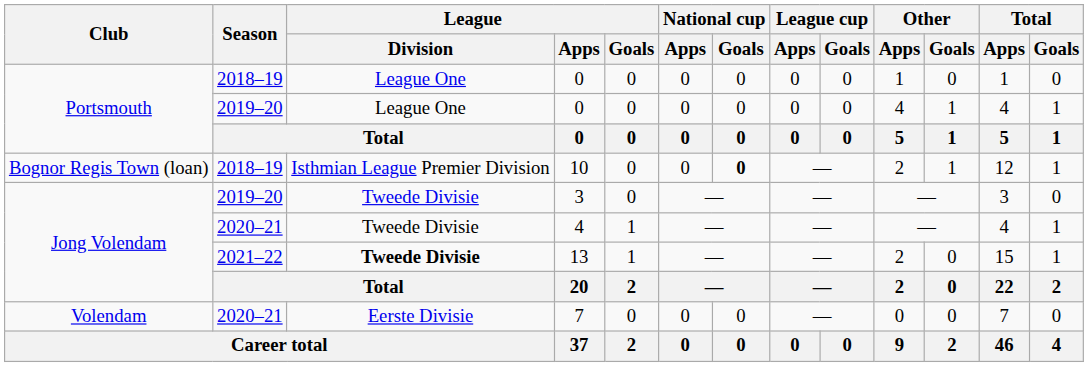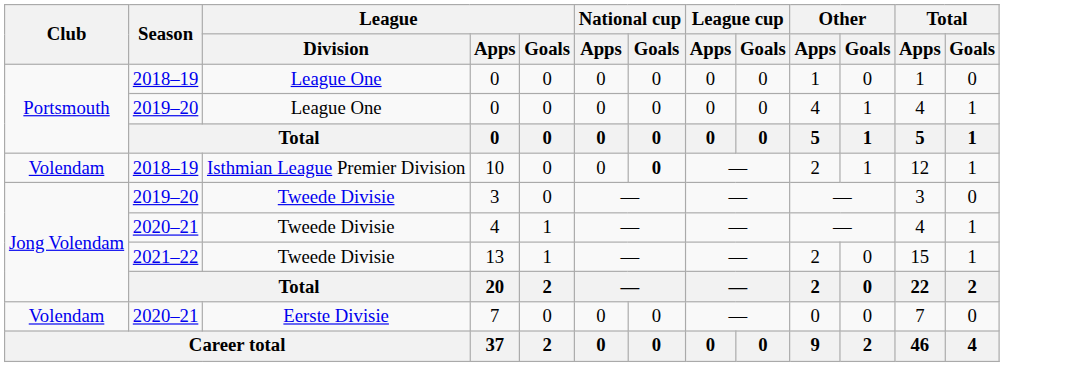 <table class="wikitable" style="text-align: center;">
 <tr>
 <th rowspan="2">Club</th>
 <th rowspan="2">Season</th>
 <th colspan="3">League</th>
 <th colspan="2">National cup</th>
 <th colspan="2">League cup</th>
 <th colspan="2">Other</th>
 <th colspan="2">Total</th>
 </tr>
 <tr>
 <th>Division</th>
 <th>Apps</th>
 <th>Goals</th>
 <th>Apps</th>
 <th>Goals</th>
 <th>Apps</th>
 <th>Goals</th>
 <th>Apps</th>
 <th>Goals</th>
 <th>Apps</th>
 <th>Goals</th>
 </tr>
 <tr>
 <td rowspan="3"><a href='#'>Portsmouth</a></td>
 <td><a href='#'>2018–19</a></td>
 <td><a href='#'>League One</a></td>
 <td>0</td>
 <td>0</td>
 <td>0</td>
 <td>0</td>
 <td>0</td>
 <td>0</td>
 <td>1</td>
 <td>0</td>
 <td>1</td>
 <td>0</td>
 </tr>
 <tr>
 <td><a href='#'>2019–20</a></td>
 <td>League One</td>
 <td>0</td>
 <td>0</td>
 <td>0</td>
 <td>0</td>
 <td>0</td>
 <td>0</td>
 <td>4</td>
 <td>1</td>
 <td>4</td>
 <td>1</td>
 </tr>
 <tr>
 <th colspan="2">Total</th>
 <th>0</th>
 <th>0</th>
 <th>0</th>
 <th>0</th>
 <th>0</th>
 <th>0</th>
 <th>5</th>
 <th>1</th>
 <th>5</th>
 <th>1</th>
 </tr>
 <tr>
-<td><a href='#'>Bognor Regis Town</a> (loan)</td>
+<td><a href='#'>Volendam</a></td>
 <td><a href='#'>2018–19</a></td>
 <td><a href='#'>Isthmian League</a> Premier Division</td>
 <td>10</td>
 <td>0</td>
 <td>0</td>
 <td><strong>0</strong></td>
 <td colspan="2">—</td>
 <td>2</td>
 <td>1</td>
 <td>12</td>
 <td>1</td>
 </tr>
 <tr>
 <td rowspan="4"><a href='#'>Jong Volendam</a></td>
 <td><a href='#'>2019–20</a></td>
 <td><a href='#'>Tweede Divisie</a></td>
 <td>3</td>
 <td>0</td>
 <td colspan="2">—</td>
 <td colspan="2">—</td>
 <td colspan="2">—</td>
 <td>3</td>
 <td>0</td>
 </tr>
 <tr>
 <td><a href='#'>2020–21</a></td>
 <td>Tweede Divisie</td>
 <td>4</td>
 <td>1</td>
 <td colspan="2">—</td>
 <td colspan="2">—</td>
 <td colspan="2">—</td>
 <td>4</td>
 <td>1</td>
 </tr>
 <tr>
 <td><a href='#'>2021–22</a></td>
-<td><strong>Tweede Divisie</strong></td>
+<td>Tweede Divisie</td>
 <td>13</td>
 <td>1</td>
 <td colspan="2">—</td>
 <td colspan="2">—</td>
 <td>2</td>
 <td>0</td>
 <td>15</td>
 <td>1</td>
 </tr>
 <tr>
 <th colspan="2">Total</th>
 <th>20</th>
 <th>2</th>
 <th colspan="2">—</th>
 <th colspan="2">—</th>
 <th>2</th>
 <th>0</th>
 <th>22</th>
 <th>2</th>
 </tr>
 <tr>
 <td><a href='#'>Volendam</a></td>
 <td><a href='#'>2020–21</a></td>
 <td><a href='#'>Eerste Divisie</a></td>
 <td>7</td>
 <td>0</td>
 <td>0</td>
 <td>0</td>
 <td colspan="2">—</td>
 <td>0</td>
 <td>0</td>
 <td>7</td>
 <td>0</td>
 </tr>
 <tr>
 <th colspan="3">Career total</th>
 <th>37</th>
 <th>2</th>
 <th>0</th>
 <th>0</th>
 <th>0</th>
 <th>0</th>
 <th>9</th>
 <th>2</th>
 <th>46</th>
 <th>4</th>
 </tr>
 </table>
